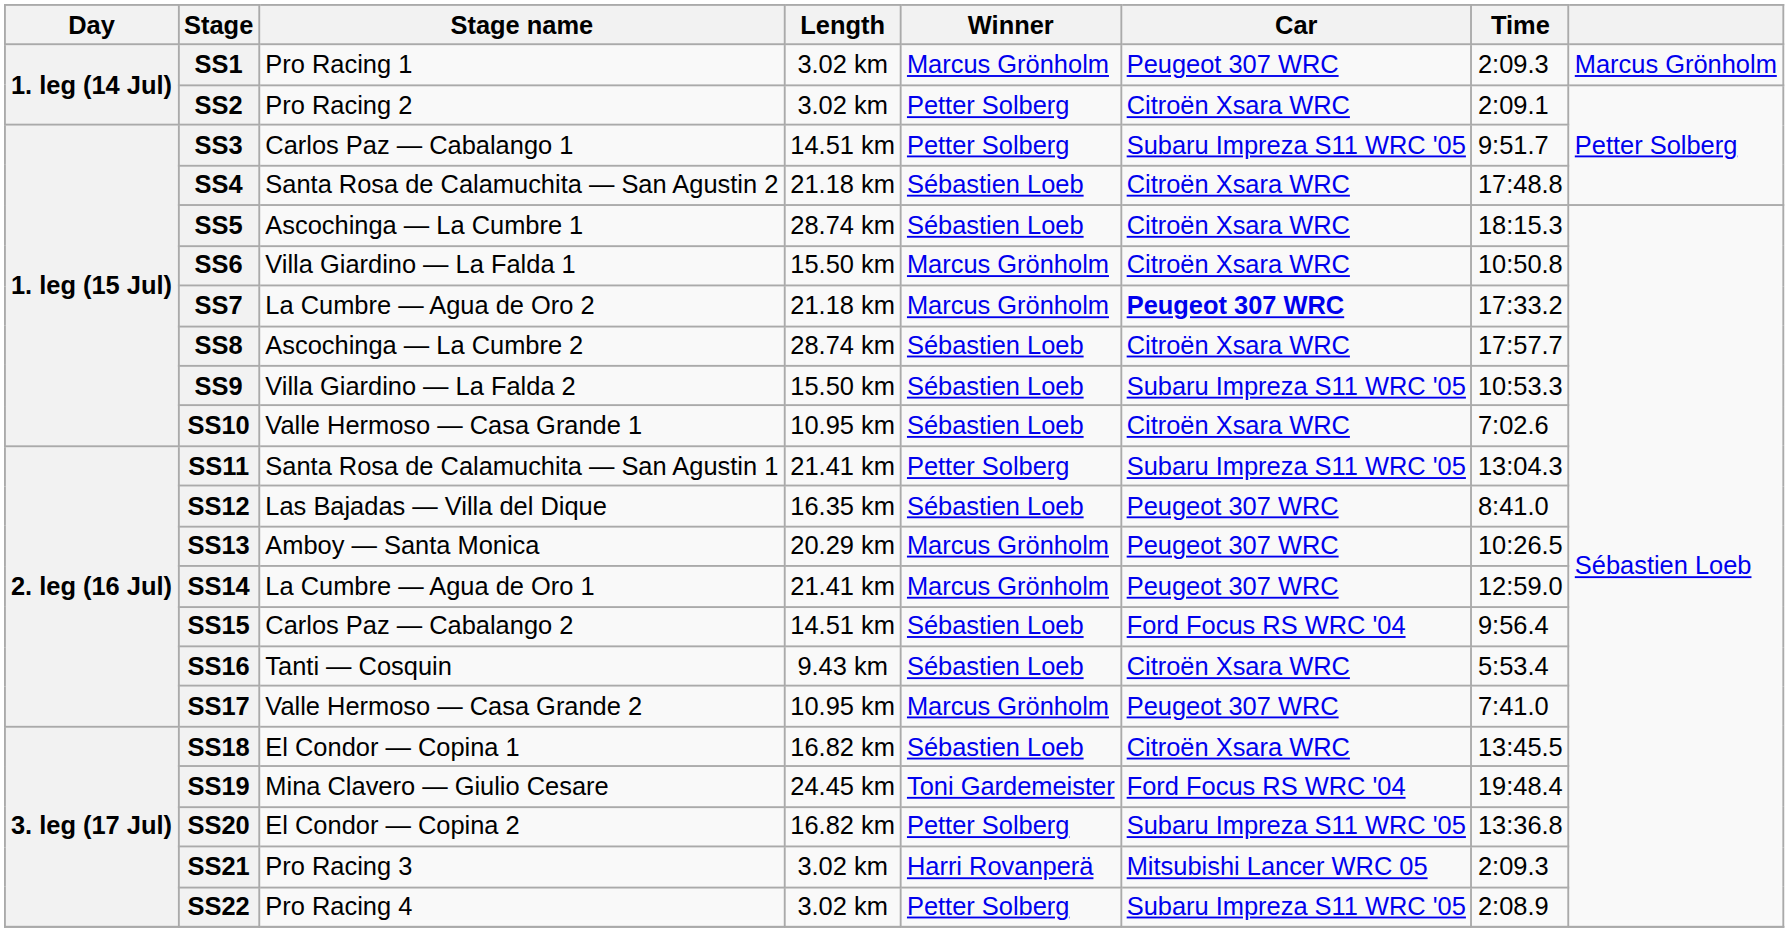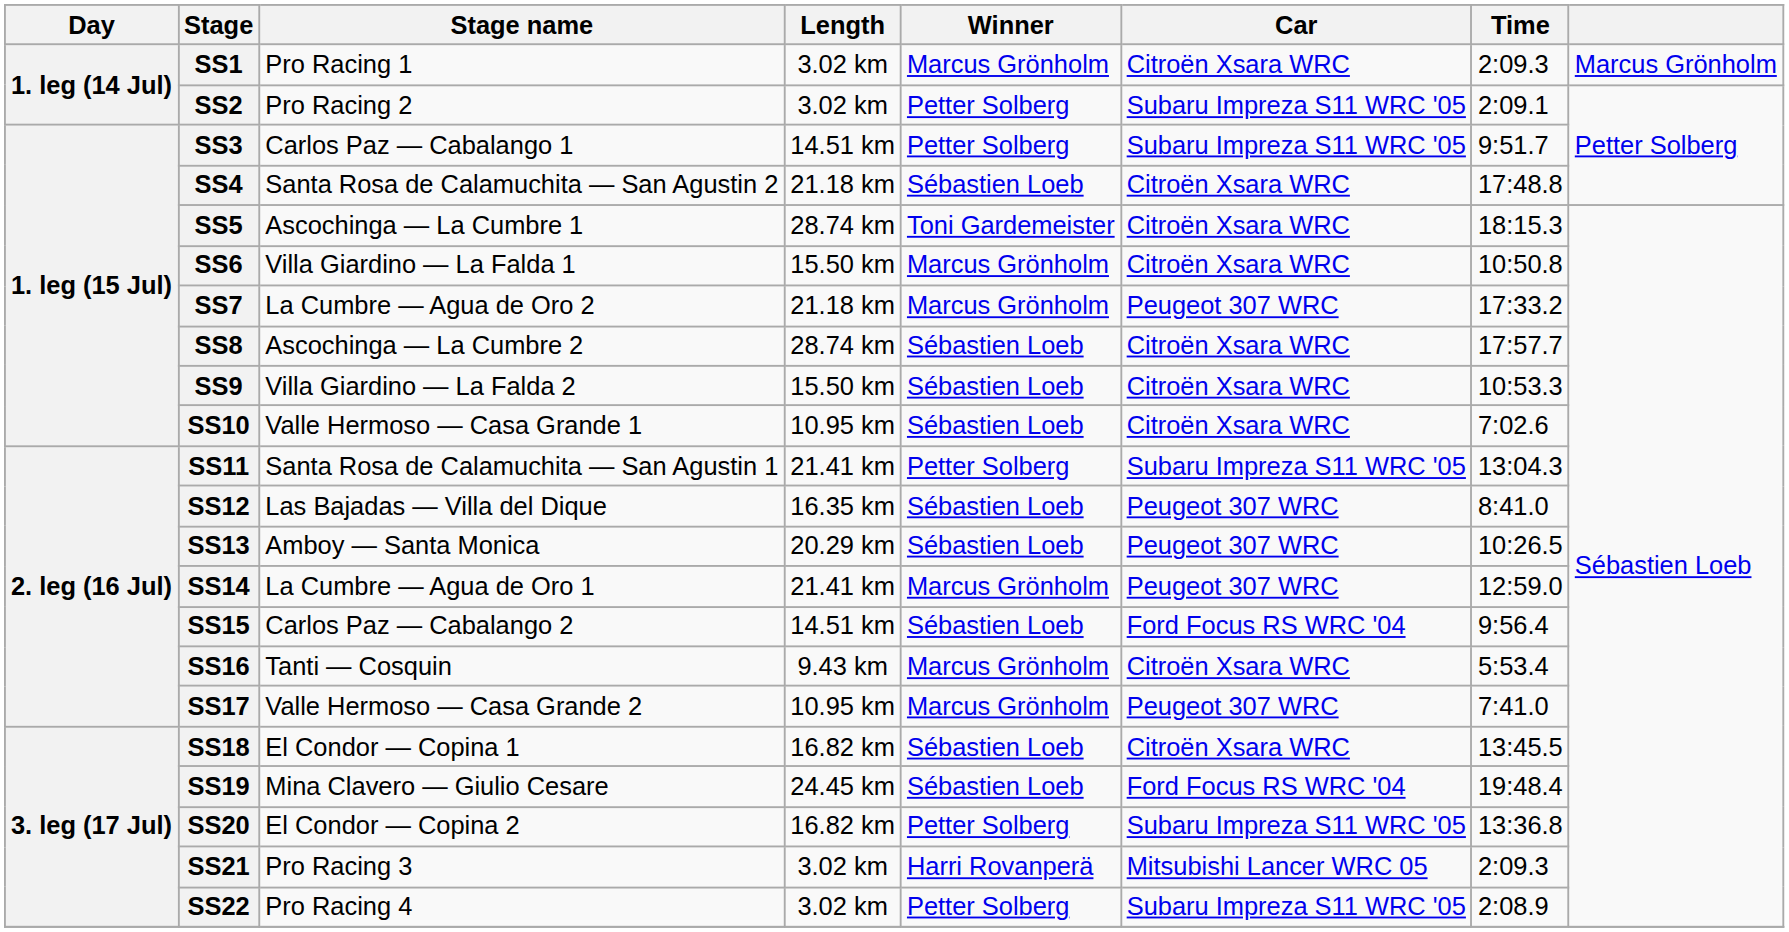 <table class="wikitable" style="font-size: 85%;">
 <tr>
 <th>Day</th>
 <th>Stage</th>
 <th>Stage name</th>
 <th>Length</th>
 <th>Winner</th>
 <th>Car</th>
 <th>Time</th>
 <th></th>
 </tr>
 <tr>
 <th rowspan="2">1. leg (14 Jul)</th>
 <th>SS1</th>
 <td>Pro Racing 1</td>
 <td align="center">3.02 km</td>
 <td> <a href='#'>Marcus Grönholm</a></td>
-<td><a href='#'>Peugeot 307 WRC</a></td>
+<td><a href='#'>Citroën Xsara WRC</a></td>
 <td>2:09.3</td>
 <td rowspan="1"> <a href='#'>Marcus Grönholm</a></td>
 </tr>
 <tr>
 <th>SS2</th>
 <td>Pro Racing 2</td>
 <td align="center">3.02 km</td>
 <td> <a href='#'>Petter Solberg</a></td>
-<td><a href='#'>Citroën Xsara WRC</a></td>
+<td><a href='#'>Subaru Impreza S11 WRC '05</a></td>
 <td>2:09.1</td>
 <td rowspan="3"> <a href='#'>Petter Solberg</a></td>
 </tr>
 <tr>
 <th rowspan="8">1. leg (15 Jul)</th>
 <th>SS3</th>
 <td>Carlos Paz — Cabalango 1</td>
 <td align="center">14.51 km</td>
 <td> <a href='#'>Petter Solberg</a></td>
 <td><a href='#'>Subaru Impreza S11 WRC '05</a></td>
 <td>9:51.7</td>
 </tr>
 <tr>
 <th>SS4</th>
 <td>Santa Rosa de Calamuchita — San Agustin 2</td>
 <td align="center">21.18 km</td>
 <td> <a href='#'>Sébastien Loeb</a></td>
 <td><a href='#'>Citroën Xsara WRC</a></td>
 <td>17:48.8</td>
 </tr>
 <tr>
 <th>SS5</th>
 <td>Ascochinga — La Cumbre 1</td>
 <td align="center">28.74 km</td>
-<td> <a href='#'>Sébastien Loeb</a></td>
+<td> <a href='#'>Toni Gardemeister</a></td>
 <td><a href='#'>Citroën Xsara WRC</a></td>
 <td>18:15.3</td>
 <td rowspan="18"> <a href='#'>Sébastien Loeb</a></td>
 </tr>
 <tr>
 <th>SS6</th>
 <td>Villa Giardino — La Falda 1</td>
 <td align="center">15.50 km</td>
 <td> <a href='#'>Marcus Grönholm</a></td>
 <td><a href='#'>Citroën Xsara WRC</a></td>
 <td>10:50.8</td>
 </tr>
 <tr>
 <th>SS7</th>
 <td>La Cumbre — Agua de Oro 2</td>
 <td align="center">21.18 km</td>
 <td> <a href='#'>Marcus Grönholm</a></td>
-<td><strong><a href='#'>Peugeot 307 WRC</a></strong></td>
+<td><a href='#'>Peugeot 307 WRC</a></td>
 <td>17:33.2</td>
 </tr>
 <tr>
 <th>SS8</th>
 <td>Ascochinga — La Cumbre 2</td>
 <td align="center">28.74 km</td>
 <td> <a href='#'>Sébastien Loeb</a></td>
 <td><a href='#'>Citroën Xsara WRC</a></td>
 <td>17:57.7</td>
 </tr>
 <tr>
 <th>SS9</th>
 <td>Villa Giardino — La Falda 2</td>
 <td align="center">15.50 km</td>
 <td> <a href='#'>Sébastien Loeb</a></td>
-<td><a href='#'>Subaru Impreza S11 WRC '05</a></td>
+<td><a href='#'>Citroën Xsara WRC</a></td>
 <td>10:53.3</td>
 </tr>
 <tr>
 <th>SS10</th>
 <td>Valle Hermoso — Casa Grande 1</td>
 <td align="center">10.95 km</td>
 <td> <a href='#'>Sébastien Loeb</a></td>
 <td><a href='#'>Citroën Xsara WRC</a></td>
 <td>7:02.6</td>
 </tr>
 <tr>
 <th rowspan="7">2. leg (16 Jul)</th>
 <th>SS11</th>
 <td>Santa Rosa de Calamuchita — San Agustin 1</td>
 <td align="center">21.41 km</td>
 <td> <a href='#'>Petter Solberg</a></td>
 <td><a href='#'>Subaru Impreza S11 WRC '05</a></td>
 <td>13:04.3</td>
 </tr>
 <tr>
 <th>SS12</th>
 <td>Las Bajadas — Villa del Dique</td>
 <td align="center">16.35 km</td>
 <td> <a href='#'>Sébastien Loeb</a></td>
 <td><a href='#'>Peugeot 307 WRC</a></td>
 <td>8:41.0</td>
 </tr>
 <tr>
 <th>SS13</th>
 <td>Amboy — Santa Monica</td>
 <td align="center">20.29 km</td>
-<td> <a href='#'>Marcus Grönholm</a></td>
+<td> <a href='#'>Sébastien Loeb</a></td>
 <td><a href='#'>Peugeot 307 WRC</a></td>
 <td>10:26.5</td>
 </tr>
 <tr>
 <th>SS14</th>
 <td>La Cumbre — Agua de Oro 1</td>
 <td align="center">21.41 km</td>
 <td> <a href='#'>Marcus Grönholm</a></td>
 <td><a href='#'>Peugeot 307 WRC</a></td>
 <td>12:59.0</td>
 </tr>
 <tr>
 <th>SS15</th>
 <td>Carlos Paz — Cabalango 2</td>
 <td align="center">14.51 km</td>
 <td> <a href='#'>Sébastien Loeb</a></td>
 <td><a href='#'>Ford Focus RS WRC '04</a></td>
 <td>9:56.4</td>
 </tr>
 <tr>
 <th>SS16</th>
 <td>Tanti — Cosquin</td>
 <td align="center">9.43 km</td>
-<td> <a href='#'>Sébastien Loeb</a></td>
+<td> <a href='#'>Marcus Grönholm</a></td>
 <td><a href='#'>Citroën Xsara WRC</a></td>
 <td>5:53.4</td>
 </tr>
 <tr>
 <th>SS17</th>
 <td>Valle Hermoso — Casa Grande 2</td>
 <td align="center">10.95 km</td>
 <td> <a href='#'>Marcus Grönholm</a></td>
 <td><a href='#'>Peugeot 307 WRC</a></td>
 <td>7:41.0</td>
 </tr>
 <tr>
 <th rowspan="5">3. leg (17 Jul)</th>
 <th>SS18</th>
 <td>El Condor — Copina 1</td>
 <td align="center">16.82 km</td>
 <td> <a href='#'>Sébastien Loeb</a></td>
 <td><a href='#'>Citroën Xsara WRC</a></td>
 <td>13:45.5</td>
 </tr>
 <tr>
 <th>SS19</th>
 <td>Mina Clavero — Giulio Cesare</td>
 <td align="center">24.45 km</td>
-<td> <a href='#'>Toni Gardemeister</a></td>
+<td> <a href='#'>Sébastien Loeb</a></td>
 <td><a href='#'>Ford Focus RS WRC '04</a></td>
 <td>19:48.4</td>
 </tr>
 <tr>
 <th>SS20</th>
 <td>El Condor — Copina 2</td>
 <td align="center">16.82 km</td>
 <td> <a href='#'>Petter Solberg</a></td>
 <td><a href='#'>Subaru Impreza S11 WRC '05</a></td>
 <td>13:36.8</td>
 </tr>
 <tr>
 <th>SS21</th>
 <td>Pro Racing 3</td>
 <td align="center">3.02 km</td>
 <td> <a href='#'>Harri Rovanperä</a></td>
 <td><a href='#'>Mitsubishi Lancer WRC 05</a></td>
 <td>2:09.3</td>
 </tr>
 <tr>
 <th>SS22</th>
 <td>Pro Racing 4</td>
 <td align="center">3.02 km</td>
 <td> <a href='#'>Petter Solberg</a></td>
 <td><a href='#'>Subaru Impreza S11 WRC '05</a></td>
 <td>2:08.9</td>
 </tr>
 <tr>
 </tr>
 </table>
